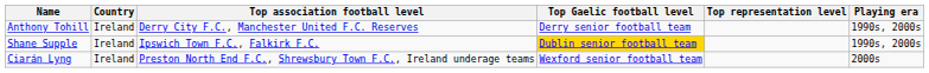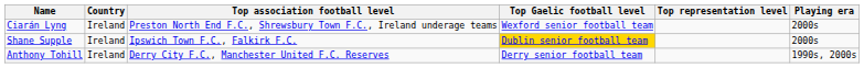 <table class="wikitable" style="font-size: 95%;">
 <tr>
 <th>Name</th>
 <th>Country</th>
 <th>Top association football level</th>
 <th>Top Gaelic football level</th>
 <th>Top representation level</th>
 <th>Playing era</th>
 </tr>
 <tr>
+<td><a href='#'>Ciarán Lyng</a></td>
+<td>Ireland</td>
+<td><a href='#'>Preston North End F.C.</a>, <a href='#'>Shrewsbury Town F.C.</a>, Ireland underage teams</td>
+<td><a href='#'>Wexford senior football team</a></td>
+<td></td>
+<td>2000s</td>
+</tr>
+<tr>
+<td><a href='#'>Shane Supple</a></td>
+<td>Ireland</td>
+<td><a href='#'>Ipswich Town F.C.</a>, <a href='#'>Falkirk F.C.</a></td>
+<td style="background: gold;"><a href='#'>Dublin senior football team</a></td>
+<td></td>
+<td>2000s</td>
+</tr>
+<tr>
 <td><a href='#'>Anthony Tohill</a></td>
 <td>Ireland</td>
 <td><a href='#'>Derry City F.C.</a>, <a href='#'>Manchester United F.C. Reserves</a></td>
 <td><a href='#'>Derry senior football team</a></td>
 <td></td>
 <td>1990s, 2000s</td>
 </tr>
-<tr>
-<td><a href='#'>Shane Supple</a></td>
-<td>Ireland</td>
-<td><a href='#'>Ipswich Town F.C.</a>, <a href='#'>Falkirk F.C.</a></td>
-<td style="background: gold;"><a href='#'>Dublin senior football team</a></td>
-<td></td>
-<td>1990s, 2000s</td>
-</tr>
-<tr>
-<td><a href='#'>Ciarán Lyng</a></td>
-<td>Ireland</td>
-<td><a href='#'>Preston North End F.C.</a>, <a href='#'>Shrewsbury Town F.C.</a>, Ireland underage teams</td>
-<td><a href='#'>Wexford senior football team</a></td>
-<td></td>
-<td>2000s</td>
-</tr>
 </table>
